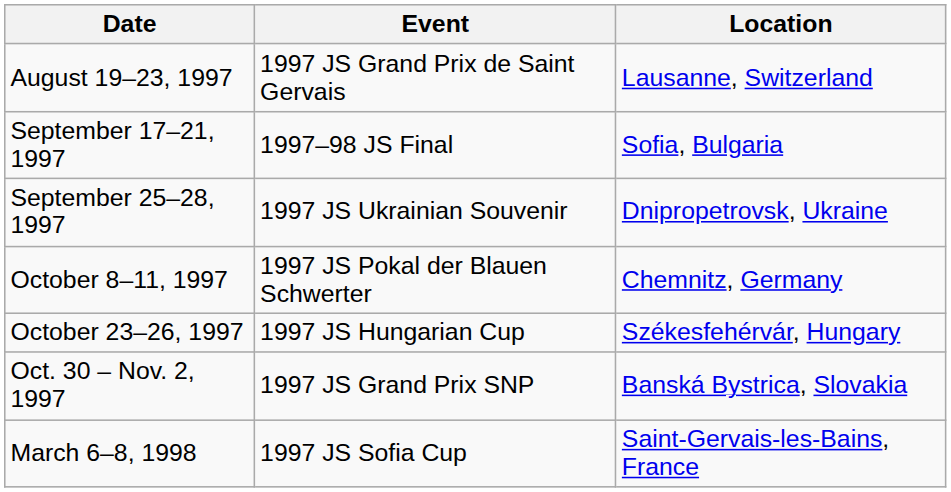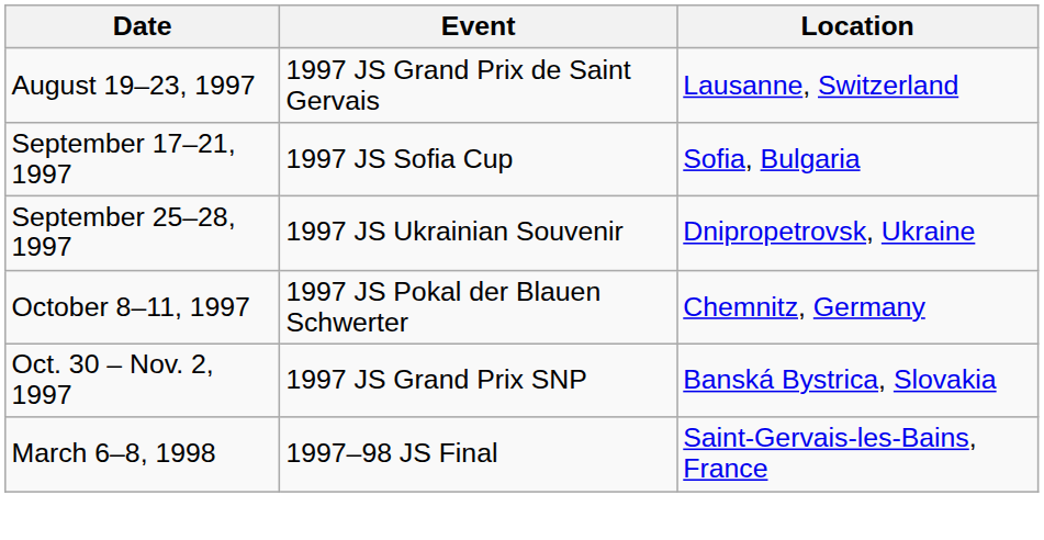 <table class="wikitable">
 <tr>
 <th>Date</th>
 <th>Event</th>
 <th>Location</th>
 </tr>
 <tr>
 <td>August 19–23, 1997</td>
 <td>1997 JS Grand Prix de Saint Gervais</td>
 <td><a href='#'>Lausanne</a>, <a href='#'>Switzerland</a></td>
 </tr>
 <tr>
 <td>September 17–21, 1997</td>
-<td>1997–98 JS Final</td>
+<td>1997 JS Sofia Cup</td>
 <td><a href='#'>Sofia</a>, <a href='#'>Bulgaria</a></td>
 </tr>
 <tr>
 <td>September 25–28, 1997</td>
 <td>1997 JS Ukrainian Souvenir</td>
 <td><a href='#'>Dnipropetrovsk</a>, <a href='#'>Ukraine</a></td>
 </tr>
 <tr>
 <td>October 8–11, 1997</td>
 <td>1997 JS Pokal der Blauen Schwerter</td>
 <td><a href='#'>Chemnitz</a>, <a href='#'>Germany</a></td>
 </tr>
 <tr>
-<td>October 23–26, 1997</td>
-<td>1997 JS Hungarian Cup</td>
-<td><a href='#'>Székesfehérvár</a>, <a href='#'>Hungary</a></td>
-</tr>
-<tr>
 <td>Oct. 30 – Nov. 2, 1997</td>
 <td>1997 JS Grand Prix SNP</td>
 <td><a href='#'>Banská Bystrica</a>, <a href='#'>Slovakia</a></td>
 </tr>
 <tr>
 <td>March 6–8, 1998</td>
-<td>1997 JS Sofia Cup</td>
+<td>1997–98 JS Final</td>
 <td><a href='#'>Saint-Gervais-les-Bains</a>, <a href='#'>France</a></td>
 </tr>
 </table>
